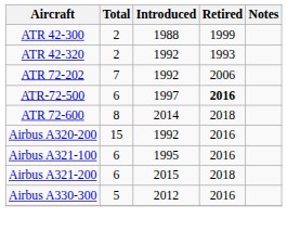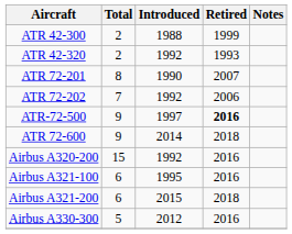 <table class="wikitable" style="margin:0.5em auto; text-align:center">
 <tr>
 <th>Aircraft</th>
 <th>Total</th>
 <th>Introduced</th>
 <th>Retired</th>
 <th>Notes</th>
 </tr>
 <tr>
 <td><a href='#'>ATR 42-300</a></td>
 <td>2</td>
 <td>1988</td>
 <td>1999</td>
 <td></td>
 </tr>
 <tr>
 <td><a href='#'>ATR 42-320</a></td>
 <td>2</td>
 <td>1992</td>
 <td>1993</td>
 <td></td>
 </tr>
 <tr>
+<td><a href='#'>ATR 72-201</a></td>
+<td>8</td>
+<td>1990</td>
+<td>2007</td>
+<td></td>
+</tr>
+<tr>
 <td><a href='#'>ATR 72-202</a></td>
 <td>7</td>
 <td>1992</td>
 <td>2006</td>
 <td></td>
 </tr>
 <tr>
 <td><a href='#'>ATR-72-500</a></td>
-<td>6</td>
+<td>9</td>
 <td>1997</td>
 <td><strong>2016</strong></td>
 <td></td>
 </tr>
 <tr>
 <td><a href='#'>ATR 72-600</a></td>
-<td>8</td>
+<td>9</td>
 <td>2014</td>
 <td>2018</td>
 <td></td>
 </tr>
 <tr>
 <td><a href='#'>Airbus A320-200</a></td>
 <td>15</td>
 <td>1992</td>
 <td>2016</td>
 <td></td>
 </tr>
 <tr>
 <td><a href='#'>Airbus A321-100</a></td>
 <td>6</td>
 <td>1995</td>
 <td>2016</td>
 <td></td>
 </tr>
 <tr>
 <td><a href='#'>Airbus A321-200</a></td>
 <td>6</td>
 <td>2015</td>
 <td>2018</td>
 <td></td>
 </tr>
 <tr>
 <td><a href='#'>Airbus A330-300</a></td>
 <td>5</td>
 <td>2012</td>
 <td>2016</td>
 <td></td>
 </tr>
 <tr>
 </tr>
 </table>
